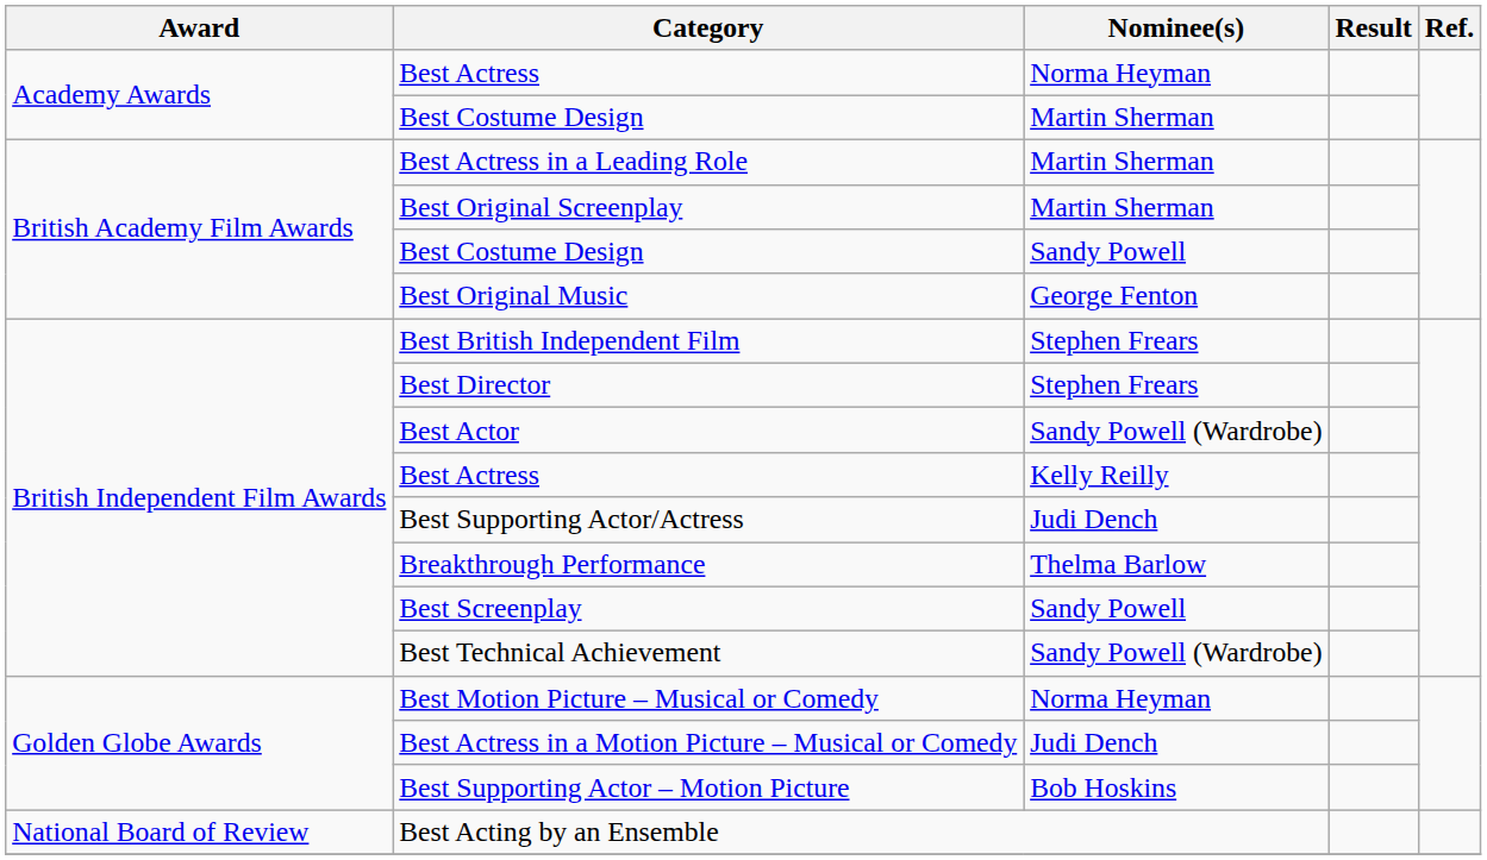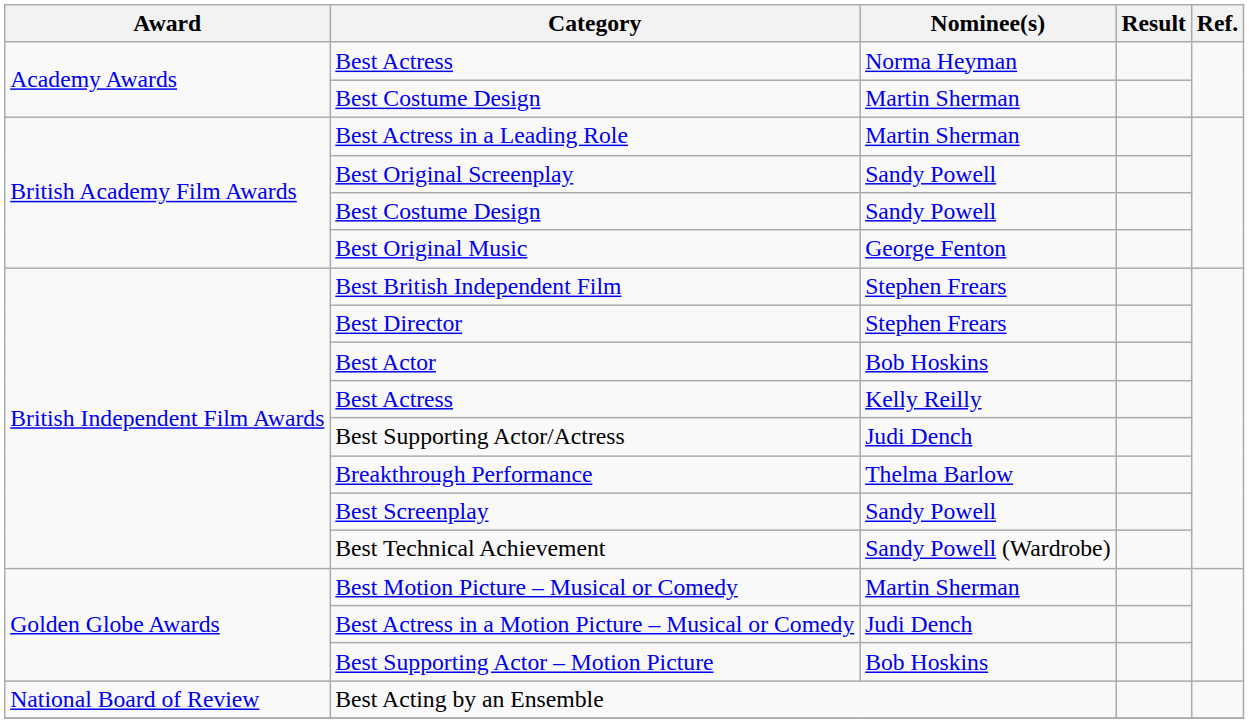 <table class="wikitable plainrowheaders">
 <tr>
 <th>Award</th>
 <th>Category</th>
 <th>Nominee(s)</th>
 <th>Result</th>
 <th>Ref.</th>
 </tr>
 <tr>
 <td rowspan="2"><a href='#'>Academy Awards</a></td>
 <td><a href='#'>Best Actress</a></td>
 <td><a href='#'>Norma Heyman</a></td>
 <td></td>
 <td align="center" rowspan="2"></td>
 </tr>
 <tr>
 <td><a href='#'>Best Costume Design</a></td>
 <td><a href='#'>Martin Sherman</a></td>
 <td></td>
 </tr>
 <tr>
 <td rowspan="4"><a href='#'>British Academy Film Awards</a></td>
 <td><a href='#'>Best Actress in a Leading Role</a></td>
 <td><a href='#'>Martin Sherman</a></td>
 <td></td>
 <td align="center" rowspan="4"></td>
 </tr>
 <tr>
 <td><a href='#'>Best Original Screenplay</a></td>
-<td><a href='#'>Martin Sherman</a></td>
+<td><a href='#'>Sandy Powell</a></td>
 <td></td>
 </tr>
 <tr>
 <td><a href='#'>Best Costume Design</a></td>
 <td><a href='#'>Sandy Powell</a></td>
 <td></td>
 </tr>
 <tr>
 <td><a href='#'>Best Original Music</a></td>
 <td><a href='#'>George Fenton</a></td>
 <td></td>
 </tr>
 <tr>
 <td rowspan="8"><a href='#'>British Independent Film Awards</a></td>
 <td><a href='#'>Best British Independent Film</a></td>
 <td><a href='#'>Stephen Frears</a></td>
 <td></td>
 <td align="center" rowspan="8"></td>
 </tr>
 <tr>
 <td><a href='#'>Best Director</a></td>
 <td><a href='#'>Stephen Frears</a></td>
 <td></td>
 </tr>
 <tr>
 <td><a href='#'>Best Actor</a></td>
-<td><a href='#'>Sandy Powell</a> (Wardrobe)</td>
+<td><a href='#'>Bob Hoskins</a></td>
 <td></td>
 </tr>
 <tr>
 <td><a href='#'>Best Actress</a></td>
 <td><a href='#'>Kelly Reilly</a></td>
 <td></td>
 </tr>
 <tr>
 <td>Best Supporting Actor/Actress</td>
 <td><a href='#'>Judi Dench</a></td>
 <td></td>
 </tr>
 <tr>
 <td><a href='#'>Breakthrough Performance</a></td>
 <td><a href='#'>Thelma Barlow</a></td>
 <td></td>
 </tr>
 <tr>
 <td><a href='#'>Best Screenplay</a></td>
 <td><a href='#'>Sandy Powell</a></td>
 <td></td>
 </tr>
 <tr>
 <td>Best Technical Achievement</td>
 <td><a href='#'>Sandy Powell</a> (Wardrobe)</td>
 <td></td>
 </tr>
 <tr>
 <td rowspan="3"><a href='#'>Golden Globe Awards</a></td>
 <td><a href='#'>Best Motion Picture – Musical or Comedy</a></td>
-<td><a href='#'>Norma Heyman</a></td>
+<td><a href='#'>Martin Sherman</a></td>
 <td></td>
 <td align="center" rowspan="3"></td>
 </tr>
 <tr>
 <td><a href='#'>Best Actress in a Motion Picture – Musical or Comedy</a></td>
 <td><a href='#'>Judi Dench</a></td>
 <td></td>
 </tr>
 <tr>
 <td><a href='#'>Best Supporting Actor – Motion Picture</a></td>
 <td><a href='#'>Bob Hoskins</a></td>
 <td></td>
 </tr>
 <tr>
 <td rowspan="1"><a href='#'>National Board of Review</a></td>
 <td colspan="2">Best Acting by an Ensemble</td>
 <td></td>
 <td align="center" rowspan="1"></td>
 </tr>
 <tr>
 </tr>
 </table>
